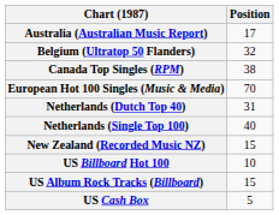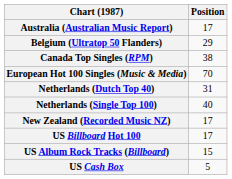 <table class="wikitable plainrowheaders sortable">
 <tr>
 <th>Chart (1987)</th>
 <th>Position</th>
 </tr>
 <tr>
 <th scope="row">Australia (<a href='#'>Australian Music Report</a>)</th>
 <td style="text-align:center;">17</td>
 </tr>
 <tr>
 <th scope="row">Belgium (<a href='#'>Ultratop 50</a> Flanders)</th>
-<td style="text-align:center;">32</td>
+<td style="text-align:center;">29</td>
 </tr>
 <tr>
 <th scope="row">Canada Top Singles (<em><a href='#'>RPM</a></em>)</th>
 <td style="text-align:center;">38</td>
 </tr>
 <tr>
 <th scope="row">European Hot 100 Singles (<em>Music & Media</em>)</th>
 <td style="text-align:center;">70</td>
 </tr>
 <tr>
 <th scope="row">Netherlands (<a href='#'>Dutch Top 40</a>)</th>
 <td style="text-align:center;">31</td>
 </tr>
 <tr>
 <th scope="row">Netherlands (<a href='#'>Single Top 100</a>)</th>
 <td style="text-align:center;">40</td>
 </tr>
 <tr>
 <th scope="row">New Zealand (<a href='#'>Recorded Music NZ</a>)</th>
-<td style="text-align:center;">15</td>
+<td style="text-align:center;">17</td>
 </tr>
 <tr>
 <th scope="row">US <em><a href='#'>Billboard</a></em> <a href='#'>Hot 100</a></th>
-<td style="text-align:center;">10</td>
+<td style="text-align:center;">17</td>
 </tr>
 <tr>
 <th scope="row">US <a href='#'>Album Rock Tracks</a> (<em><a href='#'>Billboard</a></em>)</th>
 <td style="text-align:center;">15</td>
 </tr>
 <tr>
 <th scope="row">US <a href='#'><em>Cash Box</em></a></th>
 <td style="text-align:center;">5</td>
 </tr>
 </table>
